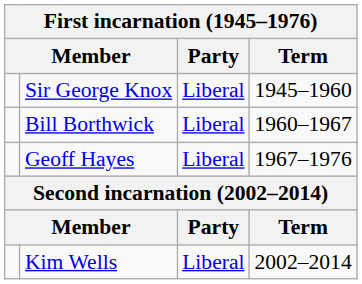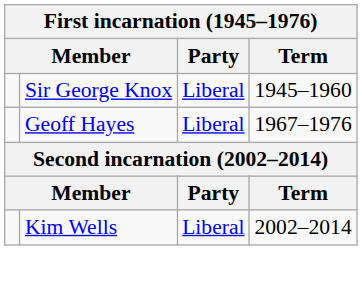 <table class="wikitable">
 <tr>
 <th colspan="4">First incarnation (1945–1976)</th>
 </tr>
 <tr>
 <th colspan="2">Member</th>
 <th>Party</th>
 <th>Term</th>
 </tr>
 <tr>
 <td> </td>
 <td><a href='#'>Sir George Knox</a></td>
 <td><a href='#'>Liberal</a></td>
 <td>1945–1960</td>
-</tr>
-<tr>
-<td> </td>
-<td><a href='#'>Bill Borthwick</a></td>
-<td><a href='#'>Liberal</a></td>
-<td>1960–1967</td>
 </tr>
 <tr>
 <td> </td>
 <td><a href='#'>Geoff Hayes</a></td>
 <td><a href='#'>Liberal</a></td>
 <td>1967–1976</td>
 </tr>
 <tr>
 <th colspan="4">Second incarnation (2002–2014)</th>
 </tr>
 <tr>
 <th colspan="2">Member</th>
 <th>Party</th>
 <th>Term</th>
 </tr>
 <tr>
 <td> </td>
 <td><a href='#'>Kim Wells</a></td>
 <td><a href='#'>Liberal</a></td>
 <td>2002–2014</td>
 </tr>
 </table>
